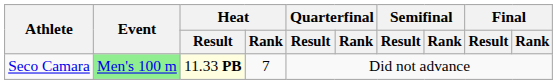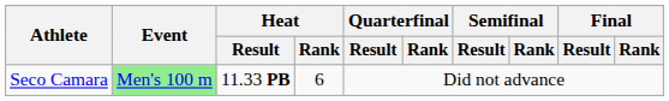 <table class="wikitable" style="font-size:90%">
 <tr>
 <th rowspan="2">Athlete</th>
 <th rowspan="2">Event</th>
 <th colspan="2">Heat</th>
 <th colspan="2">Quarterfinal</th>
 <th colspan="2">Semifinal</th>
 <th colspan="2">Final</th>
 </tr>
 <tr style="font-size:95%">
 <th>Result</th>
 <th>Rank</th>
 <th>Result</th>
 <th>Rank</th>
 <th>Result</th>
 <th>Rank</th>
 <th>Result</th>
 <th>Rank</th>
 </tr>
 <tr align=center>
 <td align=left><a href='#'>Seco Camara</a></td>
 <td align=left style="background: lightgreen;"><a href='#'>Men's 100 m</a></td>
-<td style="background: lightyellow;">11.33 <strong>PB</strong></td>
-<td>7</td>
+<td>11.33 <strong>PB</strong></td>
+<td>6</td>
 <td colspan="6">Did not advance</td>
 </tr>
 </table>
